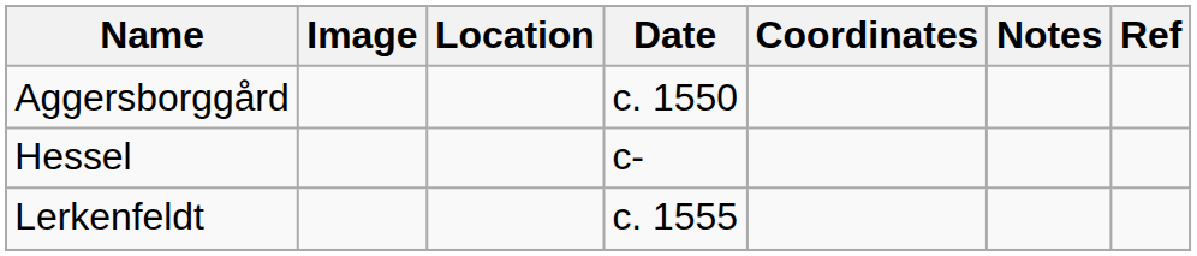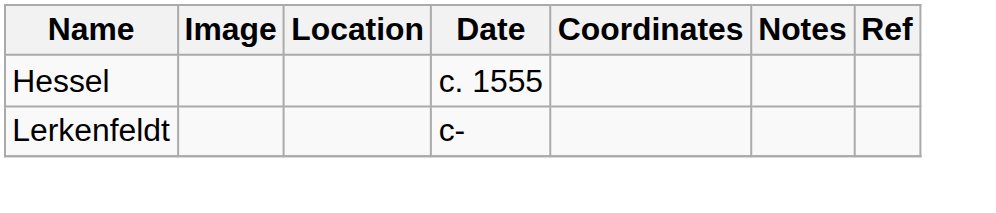 <table class="wikitable sortable">
 <tr>
 <th>Name</th>
 <th>Image</th>
 <th>Location</th>
 <th>Date</th>
 <th>Coordinates</th>
 <th>Notes</th>
 <th>Ref</th>
 </tr>
 <tr>
-<td>Aggersborggård</td>
+<td>Hessel</td>
 <td></td>
 <td></td>
-<td>c. 1550</td>
+<td>c. 1555</td>
 <td></td>
 <td></td>
 <td></td>
 </tr>
 <tr>
-<td>Hessel</td>
+<td>Lerkenfeldt</td>
 <td></td>
 <td></td>
 <td>c-</td>
 <td></td>
 <td></td>
 <td></td>
 </tr>
 <tr>
-<td>Lerkenfeldt</td>
-<td></td>
-<td></td>
-<td>c. 1555</td>
-<td></td>
-<td></td>
-<td></td>
-</tr>
-<tr>
 </tr>
 </table>
